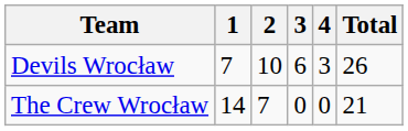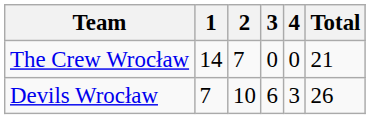 <table class=wikitable>
 <tr>
 <th>Team</th>
 <th>1</th>
 <th>2</th>
 <th>3</th>
 <th>4</th>
 <th>Total</th>
 </tr>
 <tr>
+<td><a href='#'>The Crew Wrocław</a></td>
+<td>14</td>
+<td>7</td>
+<td>0</td>
+<td>0</td>
+<td>21</td>
+</tr>
+<tr>
 <td><a href='#'>Devils Wrocław</a></td>
 <td>7</td>
 <td>10</td>
 <td>6</td>
 <td>3</td>
 <td>26</td>
 </tr>
-<tr>
-<td><a href='#'>The Crew Wrocław</a></td>
-<td>14</td>
-<td>7</td>
-<td>0</td>
-<td>0</td>
-<td>21</td>
-</tr>
 </table>
